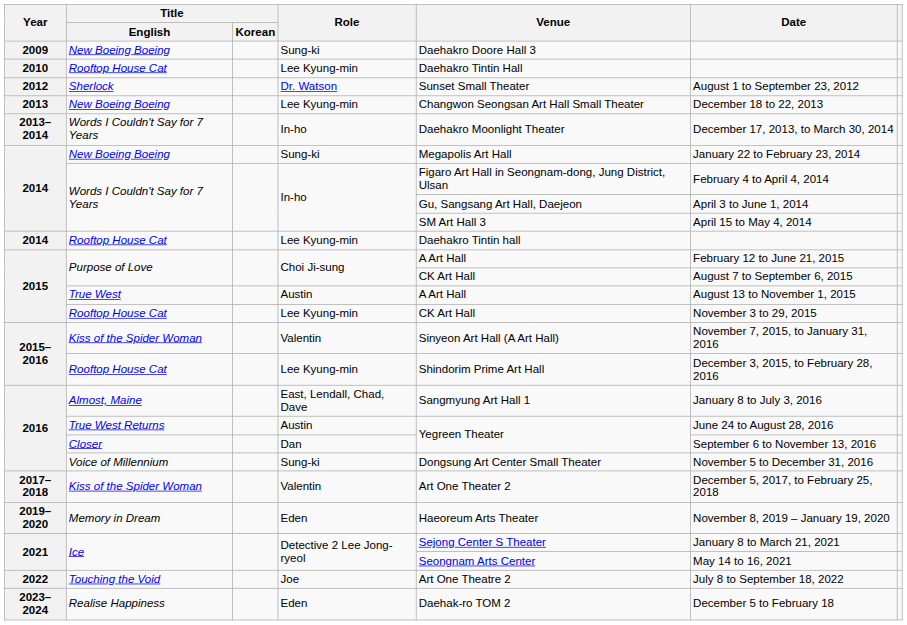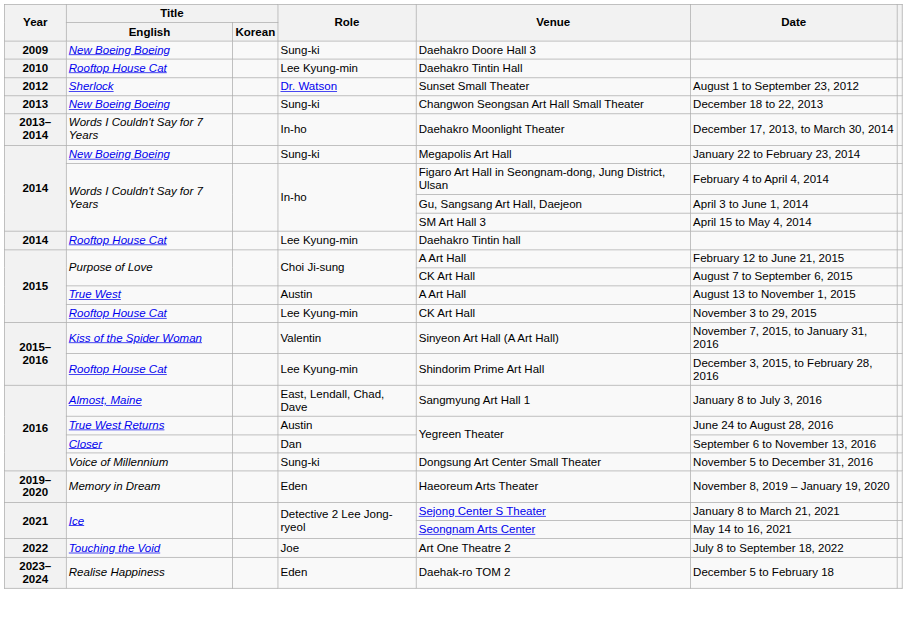 <table class="wikitable plainrowheaders sortable" style="text-align:left; font-size:100%">
 <tr>
 <th scope="col" rowspan="2">Year</th>
 <th scope="col" colspan="2">Title</th>
 <th scope="col" rowspan="2">Role</th>
 <th scope="col" rowspan="2" class="unsortable">Venue</th>
 <th scope="col" rowspan="2">Date</th>
 <th rowspan="2" scope="col" class="unsortable"></th>
 </tr>
 <tr>
 <th>English</th>
 <th>Korean</th>
 </tr>
 <tr>
 <th scope="row">2009</th>
 <td><em><a href='#'>New Boeing Boeing</a></em></td>
 <td></td>
 <td>Sung-ki</td>
 <td>Daehakro Doore Hall 3</td>
 <td></td>
 <td style="text-align:center"></td>
 </tr>
 <tr>
 <th scope="row">2010</th>
 <td><em><a href='#'>Rooftop House Cat</a></em></td>
 <td></td>
 <td>Lee Kyung-min</td>
 <td>Daehakro Tintin Hall</td>
 <td></td>
 <td style="text-align:center"></td>
 </tr>
 <tr>
 <th scope="row">2012</th>
 <td><em><a href='#'>Sherlock</a></em></td>
 <td></td>
 <td><a href='#'>Dr. Watson</a></td>
 <td>Sunset Small Theater</td>
 <td>August 1 to September 23, 2012</td>
 <td style="text-align:center"></td>
 </tr>
 <tr>
 <th scope="row">2013</th>
 <td><em><a href='#'>New Boeing Boeing</a></em></td>
 <td></td>
-<td>Lee Kyung-min</td>
+<td>Sung-ki</td>
 <td>Changwon Seongsan Art Hall Small Theater</td>
 <td>December 18 to 22, 2013</td>
 <td style="text-align:center"></td>
 </tr>
 <tr>
 <th scope="row">2013–2014</th>
 <td><em>Words I Couldn't Say for 7 Years</em></td>
 <td></td>
 <td>In-ho</td>
 <td>Daehakro Moonlight Theater</td>
 <td>December 17, 2013, to March 30, 2014</td>
 <td style="text-align:center"></td>
 </tr>
 <tr>
 <th scope="row" rowspan="4">2014</th>
 <td><em><a href='#'>New Boeing Boeing</a></em></td>
 <td></td>
 <td>Sung-ki</td>
 <td>Megapolis Art Hall</td>
 <td>January 22 to February 23, 2014</td>
 <td style="text-align:center"></td>
 </tr>
 <tr>
 <td rowspan="3"><em>Words I Couldn't Say for 7 Years</em></td>
 <td rowspan="3"></td>
 <td rowspan="3">In-ho</td>
 <td>Figaro Art Hall in Seongnam-dong, Jung District, Ulsan</td>
 <td>February 4 to April 4, 2014</td>
 <td style="text-align:center"></td>
 </tr>
 <tr>
 <td>Gu, Sangsang Art Hall, Daejeon</td>
 <td>April 3 to June 1, 2014</td>
 <td style="text-align:center"></td>
 </tr>
 <tr>
 <td>SM Art Hall 3</td>
 <td>April 15 to May 4, 2014</td>
 <td style="text-align:center"></td>
 </tr>
 <tr>
 <th scope="row">2014</th>
 <td><em><a href='#'>Rooftop House Cat</a></em></td>
 <td></td>
 <td>Lee Kyung-min</td>
 <td>Daehakro Tintin hall</td>
 <td></td>
 <td style="text-align:center"></td>
 </tr>
 <tr>
 <th scope="row" rowspan="4">2015</th>
 <td rowspan="2"><em>Purpose of Love</em></td>
 <td rowspan="2"></td>
 <td rowspan="2">Choi Ji-sung</td>
 <td>A Art Hall</td>
 <td>February 12 to June 21, 2015</td>
 <td style="text-align:center"></td>
 </tr>
 <tr>
 <td>CK Art Hall</td>
 <td>August 7 to September 6, 2015</td>
 <td style="text-align:center"></td>
 </tr>
 <tr>
 <td><em><a href='#'>True West</a></em></td>
 <td></td>
 <td>Austin</td>
 <td>A Art Hall</td>
 <td>August 13 to November 1, 2015</td>
 <td Style="text-align:center;"></td>
 </tr>
 <tr>
 <td><em><a href='#'>Rooftop House Cat</a></em></td>
 <td></td>
 <td>Lee Kyung-min</td>
 <td>CK Art Hall</td>
 <td>November 3 to 29, 2015</td>
 <td style="text-align:center"></td>
 </tr>
 <tr>
 <th scope="row" rowspan="2">2015–2016</th>
 <td><em><a href='#'>Kiss of the Spider Woman</a></em></td>
 <td></td>
 <td>Valentin</td>
 <td>Sinyeon Art Hall (A Art Hall)</td>
 <td>November 7, 2015, to January 31, 2016</td>
 <td style="text-align:center"></td>
 </tr>
 <tr>
 <td><em><a href='#'>Rooftop House Cat</a></em></td>
 <td></td>
 <td>Lee Kyung-min</td>
 <td>Shindorim Prime Art Hall</td>
 <td>December 3, 2015, to February 28, 2016</td>
 <td style="text-align:center"></td>
 </tr>
 <tr>
 <th scope="row" rowspan="4">2016</th>
 <td><em><a href='#'>Almost, Maine</a></em></td>
 <td></td>
 <td>East, Lendall, Chad, Dave</td>
 <td>Sangmyung Art Hall 1</td>
 <td>January 8 to July 3, 2016</td>
 <td style="text-align:center"></td>
 </tr>
 <tr>
 <td><em><a href='#'>True West Returns</a></em></td>
 <td></td>
 <td>Austin</td>
 <td rowspan="2">Yegreen Theater</td>
 <td>June 24 to August 28, 2016</td>
 <td style="text-align:center"></td>
 </tr>
 <tr>
 <td><em><a href='#'>Closer</a></em></td>
 <td></td>
 <td>Dan</td>
 <td>September 6 to November 13, 2016</td>
 <td style="text-align:center"></td>
 </tr>
 <tr>
 <td><em>Voice of Millennium</em></td>
 <td></td>
 <td>Sung-ki</td>
 <td>Dongsung Art Center Small Theater</td>
 <td>November 5 to December 31, 2016</td>
 <td style="text-align:center"></td>
 </tr>
 <tr>
-<th scope="row">2017–2018</th>
-<td><em><a href='#'>Kiss of the Spider Woman</a></em></td>
-<td></td>
-<td>Valentin</td>
-<td>Art One Theater 2</td>
-<td>December 5, 2017, to February 25, 2018</td>
-<td style="text-align:center"></td>
-</tr>
-<tr>
 <th scope="row">2019–2020</th>
 <td><em>Memory in Dream</em></td>
 <td></td>
 <td>Eden</td>
 <td>Haeoreum Arts Theater</td>
 <td>November 8, 2019 – January 19, 2020</td>
 <td Style="text-align:center;"></td>
 </tr>
 <tr>
 <th scope="row" rowspan="2">2021</th>
 <td rowspan="2"><em><a href='#'>Ice</a></em></td>
 <td rowspan="2"></td>
 <td rowspan="2">Detective 2 Lee Jong-ryeol</td>
 <td><a href='#'>Sejong Center S Theater</a></td>
 <td>January 8 to March 21, 2021</td>
 <td style="text-align:center"></td>
 </tr>
 <tr>
 <td><a href='#'>Seongnam Arts Center</a></td>
 <td>May 14 to 16, 2021</td>
 <td style="text-align:center"></td>
 </tr>
 <tr>
 <th scope="row">2022</th>
 <td><em><a href='#'>Touching the Void</a></em></td>
 <td></td>
 <td>Joe</td>
 <td>Art One Theatre 2</td>
 <td>July 8 to September 18, 2022</td>
 <td style="text-align:center"></td>
 </tr>
 <tr>
 <th scope="row">2023–2024</th>
 <td><em>Realise Happiness</em></td>
 <td></td>
 <td>Eden</td>
 <td>Daehak-ro TOM 2</td>
 <td>December 5 to February 18</td>
 <td style="text-align:center"></td>
 </tr>
 </table>
